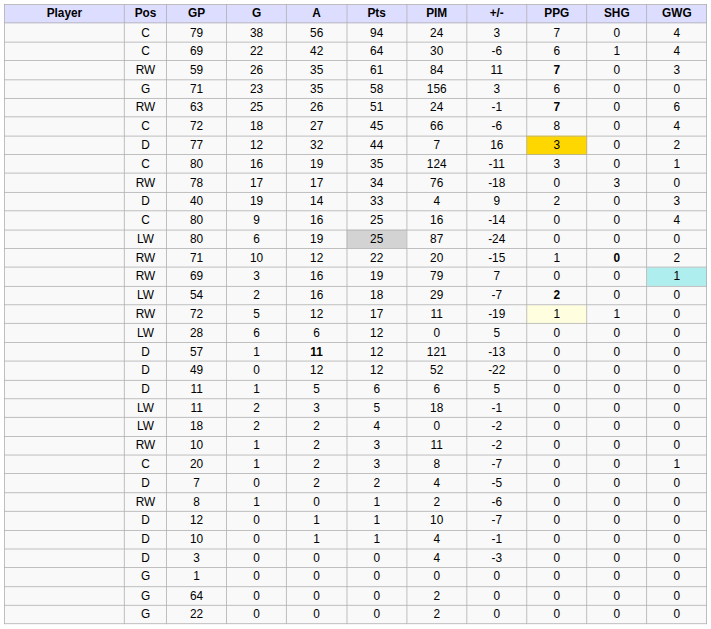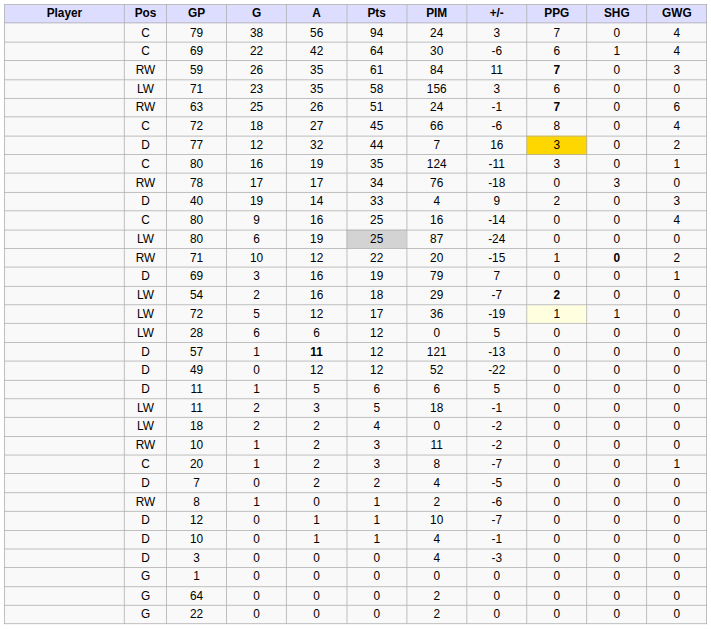 <table style="width:60%;" class="wikitable sortable">
 <tr style="text-align:center;">
 <th style="background:#ddf; width:10%;">Player</th>
 <th style="background:#ddf; width:3%;" title="Position">Pos</th>
 <th style="background:#ddf; width:5%;" title="Games played">GP</th>
 <th style="background:#ddf; width:5%;" title="Goals">G</th>
 <th style="background:#ddf; width:5%;" title="Assists">A</th>
 <th style="background:#ddf; width:5%;" title="Points">Pts</th>
 <th style="background:#ddf; width:5%;" title="Penalties in Minutes">PIM</th>
 <th style="background:#ddf; width:5%;" title="Plus/minus">+/-</th>
 <th style="background:#ddf; width:5%;" title="Power play goals">PPG</th>
 <th style="background:#ddf; width:5%;" title="Short-handed goals">SHG</th>
 <th style="background:#ddf; width:5%;" title="Game-winning goals">GWG</th>
 </tr>
 <tr style="text-align:center;">
 <td style="text-align:right;"></td>
 <td>C</td>
 <td>79</td>
 <td>38</td>
 <td>56</td>
 <td>94</td>
 <td>24</td>
 <td>3</td>
 <td>7</td>
 <td>0</td>
 <td>4</td>
 </tr>
 <tr style="text-align:center;">
 <td style="text-align:right;"></td>
 <td>C</td>
 <td>69</td>
 <td>22</td>
 <td>42</td>
 <td>64</td>
 <td>30</td>
 <td>-6</td>
 <td>6</td>
 <td>1</td>
 <td>4</td>
 </tr>
 <tr style="text-align:center;">
 <td style="text-align:right;"></td>
 <td>RW</td>
 <td>59</td>
 <td>26</td>
 <td>35</td>
 <td>61</td>
 <td>84</td>
 <td>11</td>
 <td><strong>7</strong></td>
 <td>0</td>
 <td>3</td>
 </tr>
 <tr style="text-align:center;">
 <td style="text-align:right;"></td>
-<td>G</td>
+<td>LW</td>
 <td>71</td>
 <td>23</td>
 <td>35</td>
 <td>58</td>
 <td>156</td>
 <td>3</td>
 <td>6</td>
 <td>0</td>
 <td>0</td>
 </tr>
 <tr style="text-align:center;">
 <td style="text-align:right;"></td>
 <td>RW</td>
 <td>63</td>
 <td>25</td>
 <td>26</td>
 <td>51</td>
 <td>24</td>
 <td>-1</td>
 <td><strong>7</strong></td>
 <td>0</td>
 <td>6</td>
 </tr>
 <tr style="text-align:center;">
 <td style="text-align:right;"></td>
 <td>C</td>
 <td>72</td>
 <td>18</td>
 <td>27</td>
 <td>45</td>
 <td>66</td>
 <td>-6</td>
 <td>8</td>
 <td>0</td>
 <td>4</td>
 </tr>
 <tr style="text-align:center;">
 <td style="text-align:right;"></td>
 <td>D</td>
 <td>77</td>
 <td>12</td>
 <td>32</td>
 <td>44</td>
 <td>7</td>
 <td>16</td>
 <td style="background: gold;">3</td>
 <td>0</td>
 <td>2</td>
 </tr>
 <tr style="text-align:center;">
 <td style="text-align:right;"></td>
 <td>C</td>
 <td>80</td>
 <td>16</td>
 <td>19</td>
 <td>35</td>
 <td>124</td>
 <td>-11</td>
 <td>3</td>
 <td>0</td>
 <td>1</td>
 </tr>
 <tr style="text-align:center;">
 <td style="text-align:right;"></td>
 <td>RW</td>
 <td>78</td>
 <td>17</td>
 <td>17</td>
 <td>34</td>
 <td>76</td>
 <td>-18</td>
 <td>0</td>
 <td>3</td>
 <td>0</td>
 </tr>
 <tr style="text-align:center;">
 <td style="text-align:right;"></td>
 <td>D</td>
 <td>40</td>
 <td>19</td>
 <td>14</td>
 <td>33</td>
 <td>4</td>
 <td>9</td>
 <td>2</td>
 <td>0</td>
 <td>3</td>
 </tr>
 <tr style="text-align:center;">
 <td style="text-align:right;"></td>
 <td>C</td>
 <td>80</td>
 <td>9</td>
 <td>16</td>
 <td>25</td>
 <td>16</td>
 <td>-14</td>
 <td>0</td>
 <td>0</td>
 <td>4</td>
 </tr>
 <tr style="text-align:center;">
 <td style="text-align:right;"></td>
 <td>LW</td>
 <td>80</td>
 <td>6</td>
 <td>19</td>
 <td style="background: lightgrey;">25</td>
 <td>87</td>
 <td>-24</td>
 <td>0</td>
 <td>0</td>
 <td>0</td>
 </tr>
 <tr style="text-align:center;">
 <td style="text-align:right;"></td>
 <td>RW</td>
 <td>71</td>
 <td>10</td>
 <td>12</td>
 <td>22</td>
 <td>20</td>
 <td>-15</td>
 <td>1</td>
 <td><strong>0</strong></td>
 <td>2</td>
 </tr>
 <tr style="text-align:center;">
 <td style="text-align:right;"></td>
-<td>RW</td>
+<td>D</td>
 <td>69</td>
 <td>3</td>
 <td>16</td>
 <td>19</td>
 <td>79</td>
 <td>7</td>
 <td>0</td>
 <td>0</td>
-<td style="background: paleturquoise;">1</td>
+<td>1</td>
 </tr>
 <tr style="text-align:center;">
 <td style="text-align:right;"></td>
 <td>LW</td>
 <td>54</td>
 <td>2</td>
 <td>16</td>
 <td>18</td>
 <td>29</td>
 <td>-7</td>
 <td><strong>2</strong></td>
 <td>0</td>
 <td>0</td>
 </tr>
 <tr style="text-align:center;">
 <td style="text-align:right;"></td>
-<td>RW</td>
+<td>LW</td>
 <td>72</td>
 <td>5</td>
 <td>12</td>
 <td>17</td>
-<td>11</td>
+<td>36</td>
 <td>-19</td>
 <td style="background: lightyellow;">1</td>
 <td>1</td>
 <td>0</td>
 </tr>
 <tr style="text-align:center;">
 <td style="text-align:right;"></td>
 <td>LW</td>
 <td>28</td>
 <td>6</td>
 <td>6</td>
 <td>12</td>
 <td>0</td>
 <td>5</td>
 <td>0</td>
 <td>0</td>
 <td>0</td>
 </tr>
 <tr style="text-align:center;">
 <td style="text-align:right;"></td>
 <td>D</td>
 <td>57</td>
 <td>1</td>
 <td><strong>11</strong></td>
 <td>12</td>
 <td>121</td>
 <td>-13</td>
 <td>0</td>
 <td>0</td>
 <td>0</td>
 </tr>
 <tr style="text-align:center;">
 <td style="text-align:right;"></td>
 <td>D</td>
 <td>49</td>
 <td>0</td>
 <td>12</td>
 <td>12</td>
 <td>52</td>
 <td>-22</td>
 <td>0</td>
 <td>0</td>
 <td>0</td>
 </tr>
 <tr style="text-align:center;">
 <td style="text-align:right;"></td>
 <td>D</td>
 <td>11</td>
 <td>1</td>
 <td>5</td>
 <td>6</td>
 <td>6</td>
 <td>5</td>
 <td>0</td>
 <td>0</td>
 <td>0</td>
 </tr>
 <tr style="text-align:center;">
 <td style="text-align:right;"></td>
 <td>LW</td>
 <td>11</td>
 <td>2</td>
 <td>3</td>
 <td>5</td>
 <td>18</td>
 <td>-1</td>
 <td>0</td>
 <td>0</td>
 <td>0</td>
 </tr>
 <tr style="text-align:center;">
 <td style="text-align:right;"></td>
 <td>LW</td>
 <td>18</td>
 <td>2</td>
 <td>2</td>
 <td>4</td>
 <td>0</td>
 <td>-2</td>
 <td>0</td>
 <td>0</td>
 <td>0</td>
 </tr>
 <tr style="text-align:center;">
 <td style="text-align:right;"></td>
 <td>RW</td>
 <td>10</td>
 <td>1</td>
 <td>2</td>
 <td>3</td>
 <td>11</td>
 <td>-2</td>
 <td>0</td>
 <td>0</td>
 <td>0</td>
 </tr>
 <tr style="text-align:center;">
 <td style="text-align:right;"></td>
 <td>C</td>
 <td>20</td>
 <td>1</td>
 <td>2</td>
 <td>3</td>
 <td>8</td>
 <td>-7</td>
 <td>0</td>
 <td>0</td>
 <td>1</td>
 </tr>
 <tr style="text-align:center;">
 <td style="text-align:right;"></td>
 <td>D</td>
 <td>7</td>
 <td>0</td>
 <td>2</td>
 <td>2</td>
 <td>4</td>
 <td>-5</td>
 <td>0</td>
 <td>0</td>
 <td>0</td>
 </tr>
 <tr style="text-align:center;">
 <td style="text-align:right;"></td>
 <td>RW</td>
 <td>8</td>
 <td>1</td>
 <td>0</td>
 <td>1</td>
 <td>2</td>
 <td>-6</td>
 <td>0</td>
 <td>0</td>
 <td>0</td>
 </tr>
 <tr style="text-align:center;">
 <td style="text-align:right;"></td>
 <td>D</td>
 <td>12</td>
 <td>0</td>
 <td>1</td>
 <td>1</td>
 <td>10</td>
 <td>-7</td>
 <td>0</td>
 <td>0</td>
 <td>0</td>
 </tr>
 <tr style="text-align:center;">
 <td style="text-align:right;"></td>
 <td>D</td>
 <td>10</td>
 <td>0</td>
 <td>1</td>
 <td>1</td>
 <td>4</td>
 <td>-1</td>
 <td>0</td>
 <td>0</td>
 <td>0</td>
 </tr>
 <tr style="text-align:center;">
 <td style="text-align:right;"></td>
 <td>D</td>
 <td>3</td>
 <td>0</td>
 <td>0</td>
 <td>0</td>
 <td>4</td>
 <td>-3</td>
 <td>0</td>
 <td>0</td>
 <td>0</td>
 </tr>
 <tr style="text-align:center;">
 <td style="text-align:right;"></td>
 <td>G</td>
 <td>1</td>
 <td>0</td>
 <td>0</td>
 <td>0</td>
 <td>0</td>
 <td>0</td>
 <td>0</td>
 <td>0</td>
 <td>0</td>
 </tr>
 <tr style="text-align:center;">
 <td style="text-align:right;"></td>
 <td>G</td>
 <td>64</td>
 <td>0</td>
 <td>0</td>
 <td>0</td>
 <td>2</td>
 <td>0</td>
 <td>0</td>
 <td>0</td>
 <td>0</td>
 </tr>
 <tr style="text-align:center;">
 <td style="text-align:right;"></td>
 <td>G</td>
 <td>22</td>
 <td>0</td>
 <td>0</td>
 <td>0</td>
 <td>2</td>
 <td>0</td>
 <td>0</td>
 <td>0</td>
 <td>0</td>
 </tr>
 </table>
